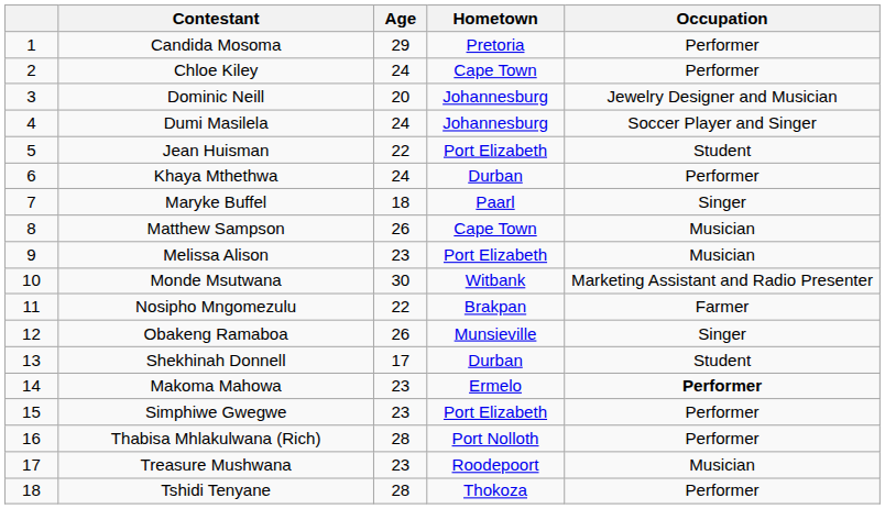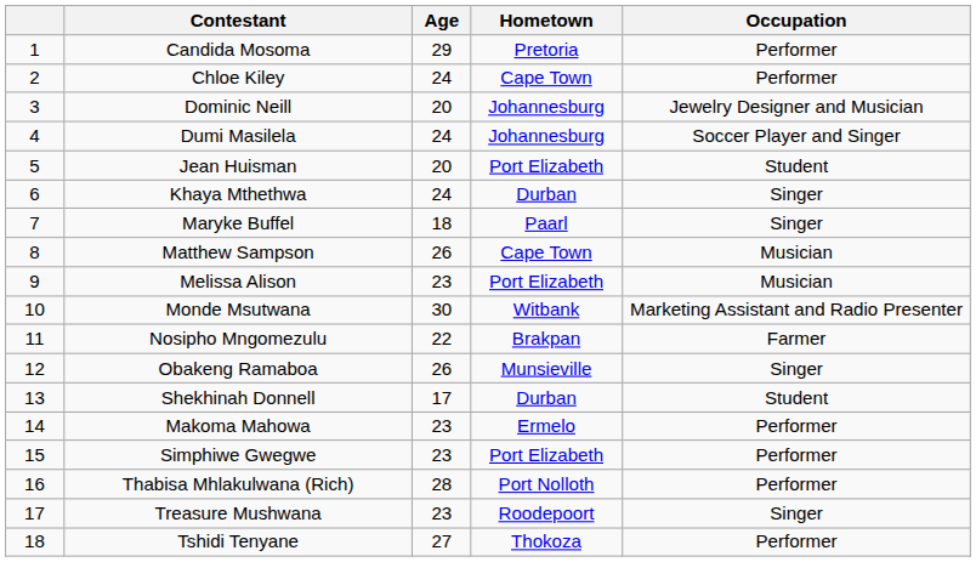 <table class="wikitable" style="font-size:90%; width:60%; text-align: center;">
 <tr>
 <th width="05%"></th>
 <th width="30%">Contestant</th>
 <th width="05%">Age</th>
 <th width="13%">Hometown</th>
 <th width="30%">Occupation</th>
 </tr>
 <tr>
 <td>1</td>
 <td>Candida Mosoma</td>
 <td>29</td>
 <td><a href='#'>Pretoria</a></td>
 <td>Performer</td>
 </tr>
 <tr>
 <td>2</td>
 <td>Chloe Kiley</td>
 <td>24</td>
 <td><a href='#'>Cape Town</a></td>
 <td>Performer</td>
 </tr>
 <tr>
 <td>3</td>
 <td>Dominic Neill</td>
 <td>20</td>
 <td><a href='#'>Johannesburg</a></td>
 <td>Jewelry Designer and Musician</td>
 </tr>
 <tr>
 <td>4</td>
 <td>Dumi Masilela</td>
 <td>24</td>
 <td><a href='#'>Johannesburg</a></td>
 <td>Soccer Player and Singer</td>
 </tr>
 <tr>
 <td>5</td>
 <td>Jean Huisman</td>
-<td>22</td>
+<td>20</td>
 <td><a href='#'>Port Elizabeth</a></td>
 <td>Student</td>
 </tr>
 <tr>
 <td>6</td>
 <td>Khaya Mthethwa</td>
 <td>24</td>
 <td><a href='#'>Durban</a></td>
-<td>Performer</td>
+<td>Singer</td>
 </tr>
 <tr>
 <td>7</td>
 <td>Maryke Buffel</td>
 <td>18</td>
 <td><a href='#'>Paarl</a></td>
 <td>Singer</td>
 </tr>
 <tr>
 <td>8</td>
 <td>Matthew Sampson</td>
 <td>26</td>
 <td><a href='#'>Cape Town</a></td>
 <td>Musician</td>
 </tr>
 <tr>
 <td>9</td>
 <td>Melissa Alison</td>
 <td>23</td>
 <td><a href='#'>Port Elizabeth</a></td>
 <td>Musician</td>
 </tr>
 <tr>
 <td>10</td>
 <td>Monde Msutwana</td>
 <td>30</td>
 <td><a href='#'>Witbank</a></td>
 <td>Marketing Assistant and Radio Presenter</td>
 </tr>
 <tr>
 <td>11</td>
 <td>Nosipho Mngomezulu</td>
 <td>22</td>
 <td><a href='#'>Brakpan</a></td>
 <td>Farmer</td>
 </tr>
 <tr>
 <td>12</td>
 <td>Obakeng Ramaboa</td>
 <td>26</td>
 <td><a href='#'>Munsieville</a></td>
 <td>Singer</td>
 </tr>
 <tr>
 <td>13</td>
 <td>Shekhinah Donnell</td>
 <td>17</td>
 <td><a href='#'>Durban</a></td>
 <td>Student</td>
 </tr>
 <tr>
 <td>14</td>
 <td>Makoma Mahowa</td>
 <td>23</td>
 <td><a href='#'>Ermelo</a></td>
-<td><strong>Performer</strong></td>
+<td>Performer</td>
 </tr>
 <tr>
 <td>15</td>
 <td>Simphiwe Gwegwe</td>
 <td>23</td>
 <td><a href='#'>Port Elizabeth</a></td>
 <td>Performer</td>
 </tr>
 <tr>
 <td>16</td>
 <td>Thabisa Mhlakulwana (Rich)</td>
 <td>28</td>
 <td><a href='#'>Port Nolloth</a></td>
 <td>Performer</td>
 </tr>
 <tr>
 <td>17</td>
 <td>Treasure Mushwana</td>
 <td>23</td>
 <td><a href='#'>Roodepoort</a></td>
-<td>Musician</td>
+<td>Singer</td>
 </tr>
 <tr>
 <td>18</td>
 <td>Tshidi Tenyane</td>
-<td>28</td>
+<td>27</td>
 <td><a href='#'>Thokoza</a></td>
 <td>Performer</td>
 </tr>
 </table>
